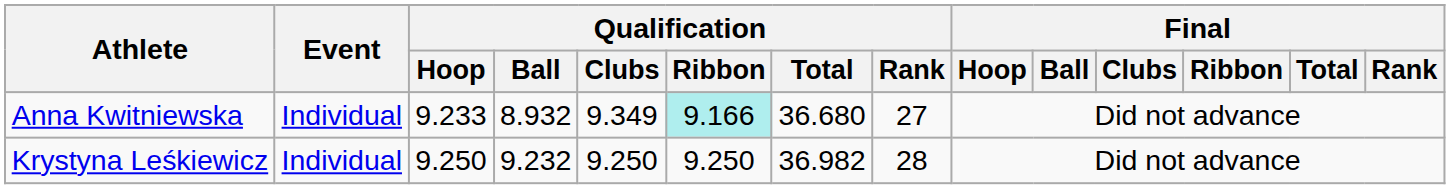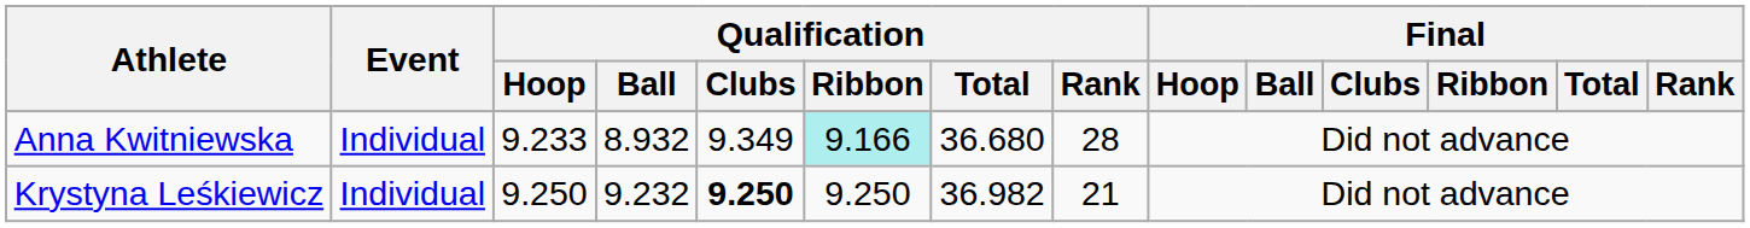 <table class=wikitable style="font-size:90%">
 <tr>
 <th rowspan=2>Athlete</th>
 <th rowspan=2>Event</th>
 <th colspan=6>Qualification</th>
 <th colspan=6>Final</th>
 </tr>
 <tr style="font-size:95%">
 <th>Hoop</th>
 <th>Ball</th>
 <th>Clubs</th>
 <th>Ribbon</th>
 <th>Total</th>
 <th>Rank</th>
 <th>Hoop</th>
 <th>Ball</th>
 <th>Clubs</th>
 <th>Ribbon</th>
 <th>Total</th>
 <th>Rank</th>
 </tr>
 <tr align=center>
 <td align=left><a href='#'>Anna Kwitniewska</a></td>
 <td align=left><a href='#'>Individual</a></td>
 <td>9.233</td>
 <td>8.932</td>
 <td>9.349</td>
 <td style="background: paleturquoise;">9.166</td>
 <td>36.680</td>
-<td>27</td>
+<td>28</td>
 <td colspan=6>Did not advance</td>
 </tr>
 <tr align=center>
 <td align=left><a href='#'>Krystyna Leśkiewicz</a></td>
 <td align=left><a href='#'>Individual</a></td>
 <td>9.250</td>
 <td>9.232</td>
-<td>9.250</td>
+<td><strong>9.250</strong></td>
 <td>9.250</td>
 <td>36.982</td>
-<td>28</td>
+<td>21</td>
 <td colspan=6>Did not advance</td>
 </tr>
 </table>
